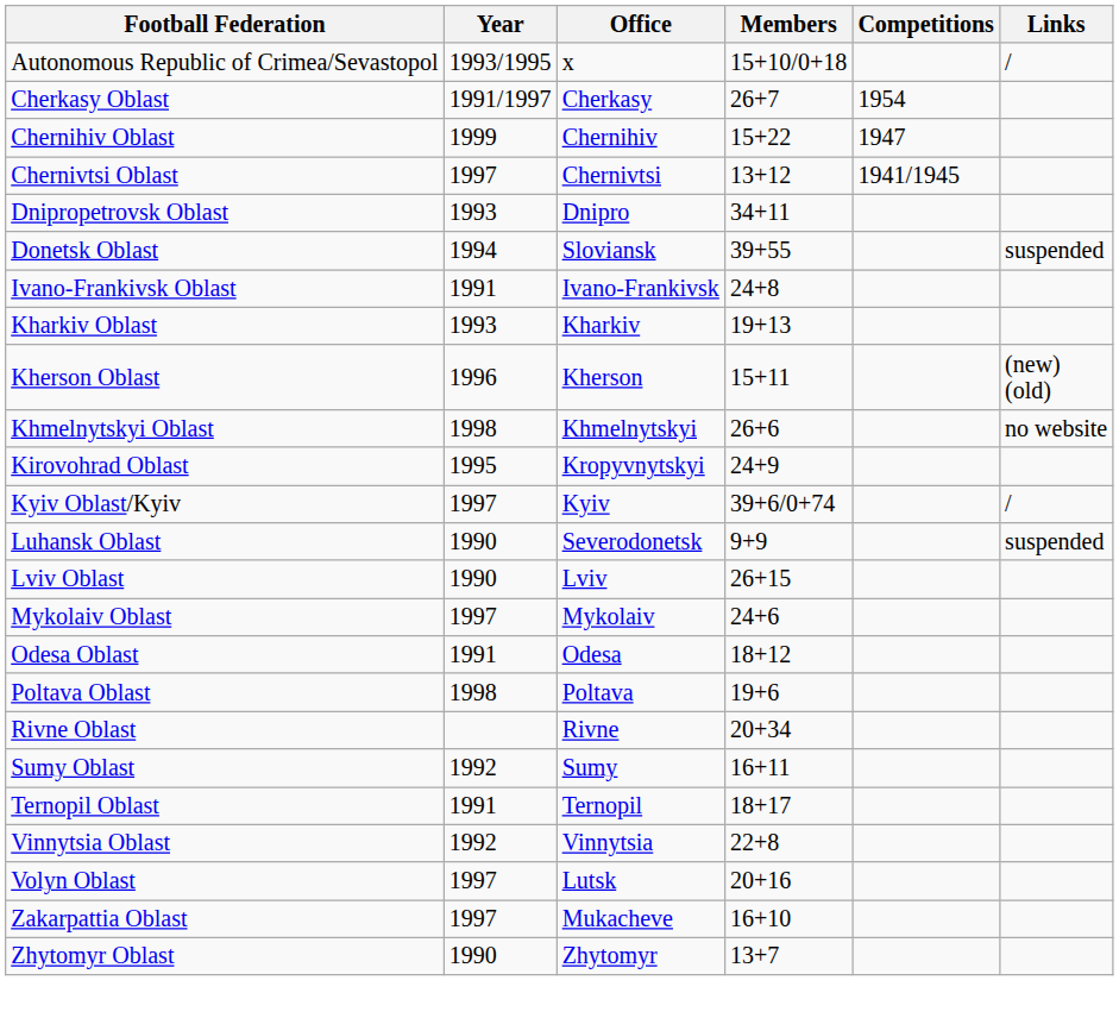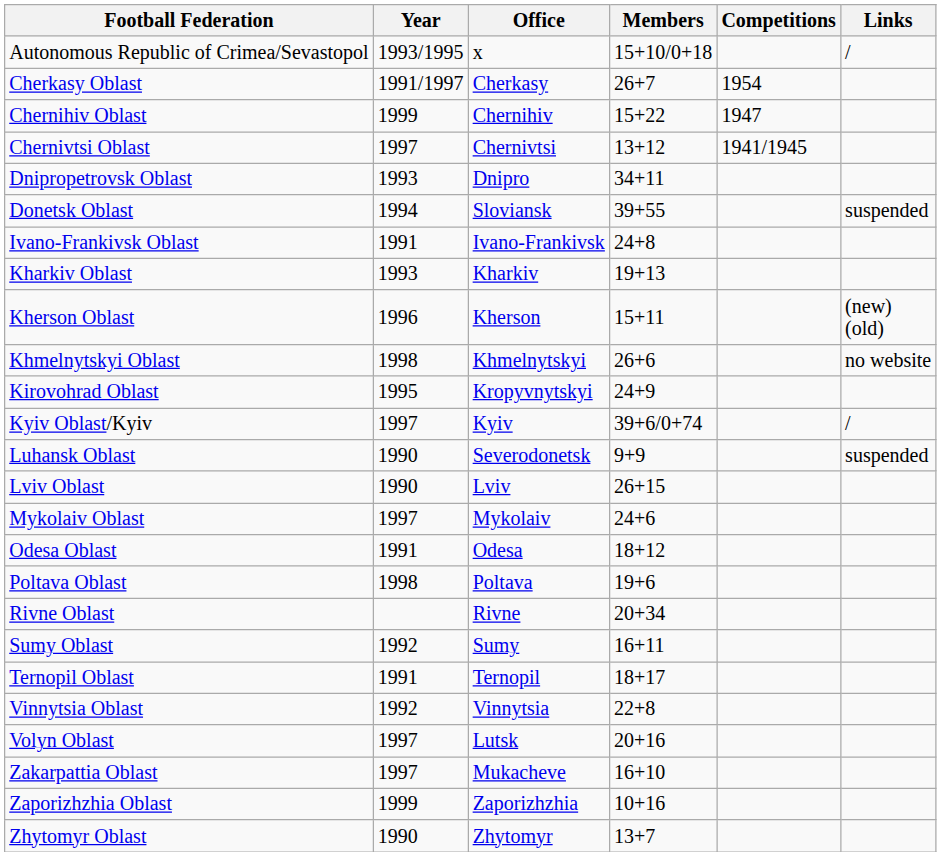 <table class="wikitable">
 <tr>
 <th>Football Federation</th>
 <th>Year</th>
 <th>Office</th>
 <th>Members</th>
 <th>Competitions</th>
 <th>Links</th>
 </tr>
 <tr>
 <td>Autonomous Republic of Crimea/Sevastopol</td>
 <td>1993/1995</td>
 <td>x</td>
 <td>15+10/0+18</td>
 <td></td>
 <td> / </td>
 </tr>
 <tr>
 <td><a href='#'>Cherkasy Oblast</a></td>
 <td>1991/1997</td>
 <td><a href='#'>Cherkasy</a></td>
 <td>26+7</td>
 <td>1954</td>
 <td></td>
 </tr>
 <tr>
 <td><a href='#'>Chernihiv Oblast</a></td>
 <td>1999</td>
 <td><a href='#'>Chernihiv</a></td>
 <td>15+22</td>
 <td>1947</td>
 <td></td>
 </tr>
 <tr>
 <td><a href='#'>Chernivtsi Oblast</a></td>
 <td>1997</td>
 <td><a href='#'>Chernivtsi</a></td>
 <td>13+12</td>
 <td>1941/1945</td>
 <td><br></td>
 </tr>
 <tr>
 <td><a href='#'>Dnipropetrovsk Oblast</a></td>
 <td>1993</td>
 <td><a href='#'>Dnipro</a></td>
 <td>34+11</td>
 <td></td>
 <td></td>
 </tr>
 <tr>
 <td><a href='#'>Donetsk Oblast</a></td>
 <td>1994</td>
 <td><a href='#'>Sloviansk</a></td>
 <td>39+55</td>
 <td></td>
 <td>suspended</td>
 </tr>
 <tr>
 <td><a href='#'>Ivano-Frankivsk Oblast</a></td>
 <td>1991</td>
 <td><a href='#'>Ivano-Frankivsk</a></td>
 <td>24+8</td>
 <td></td>
 <td></td>
 </tr>
 <tr>
 <td><a href='#'>Kharkiv Oblast</a></td>
 <td>1993</td>
 <td><a href='#'>Kharkiv</a></td>
 <td>19+13</td>
 <td></td>
 <td></td>
 </tr>
 <tr>
 <td><a href='#'>Kherson Oblast</a></td>
 <td>1996</td>
 <td><a href='#'>Kherson</a></td>
 <td>15+11</td>
 <td></td>
 <td> (new)<br> (old)</td>
 </tr>
 <tr>
 <td><a href='#'>Khmelnytskyi Oblast</a></td>
 <td>1998</td>
 <td><a href='#'>Khmelnytskyi</a></td>
 <td>26+6</td>
 <td></td>
 <td>no website</td>
 </tr>
 <tr>
 <td><a href='#'>Kirovohrad Oblast</a></td>
 <td>1995</td>
 <td><a href='#'>Kropyvnytskyi</a></td>
 <td>24+9</td>
 <td></td>
 <td></td>
 </tr>
 <tr>
 <td><a href='#'>Kyiv Oblast</a>/Kyiv</td>
 <td>1997</td>
 <td><a href='#'>Kyiv</a></td>
 <td>39+6/0+74</td>
 <td></td>
 <td>/</td>
 </tr>
 <tr>
 <td><a href='#'>Luhansk Oblast</a></td>
 <td>1990</td>
 <td><a href='#'>Severodonetsk</a></td>
 <td>9+9</td>
 <td></td>
 <td>suspended</td>
 </tr>
 <tr>
 <td><a href='#'>Lviv Oblast</a></td>
 <td>1990</td>
 <td><a href='#'>Lviv</a></td>
 <td>26+15</td>
 <td></td>
 <td></td>
 </tr>
 <tr>
 <td><a href='#'>Mykolaiv Oblast</a></td>
 <td>1997</td>
 <td><a href='#'>Mykolaiv</a></td>
 <td>24+6</td>
 <td></td>
 <td></td>
 </tr>
 <tr>
 <td><a href='#'>Odesa Oblast</a></td>
 <td>1991</td>
 <td><a href='#'>Odesa</a></td>
 <td>18+12</td>
 <td></td>
 <td> <br> </td>
 </tr>
 <tr>
 <td><a href='#'>Poltava Oblast</a></td>
 <td>1998</td>
 <td><a href='#'>Poltava</a></td>
 <td>19+6</td>
 <td></td>
 <td></td>
 </tr>
 <tr>
 <td><a href='#'>Rivne Oblast</a></td>
 <td></td>
 <td><a href='#'>Rivne</a></td>
 <td>20+34</td>
 <td></td>
 <td></td>
 </tr>
 <tr>
 <td><a href='#'>Sumy Oblast</a></td>
 <td>1992</td>
 <td><a href='#'>Sumy</a></td>
 <td>16+11</td>
 <td></td>
 <td></td>
 </tr>
 <tr>
 <td><a href='#'>Ternopil Oblast</a></td>
 <td>1991</td>
 <td><a href='#'>Ternopil</a></td>
 <td>18+17</td>
 <td></td>
 <td></td>
 </tr>
 <tr>
 <td><a href='#'>Vinnytsia Oblast</a></td>
 <td>1992</td>
 <td><a href='#'>Vinnytsia</a></td>
 <td>22+8</td>
 <td></td>
 <td></td>
 </tr>
 <tr>
 <td><a href='#'>Volyn Oblast</a></td>
 <td>1997</td>
 <td><a href='#'>Lutsk</a></td>
 <td>20+16</td>
 <td></td>
 <td></td>
 </tr>
 <tr>
 <td><a href='#'>Zakarpattia Oblast</a></td>
 <td>1997</td>
 <td><a href='#'>Mukacheve</a></td>
 <td>16+10</td>
 <td></td>
 <td></td>
 </tr>
 <tr>
+<td><a href='#'>Zaporizhzhia Oblast</a></td>
+<td>1999</td>
+<td><a href='#'>Zaporizhzhia</a></td>
+<td>10+16</td>
+<td></td>
+<td></td>
+</tr>
+<tr>
 <td><a href='#'>Zhytomyr Oblast</a></td>
 <td>1990</td>
 <td><a href='#'>Zhytomyr</a></td>
 <td>13+7</td>
 <td></td>
 <td></td>
 </tr>
 </table>
